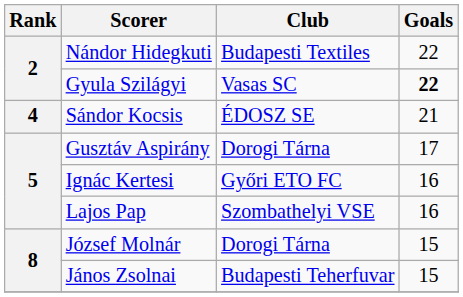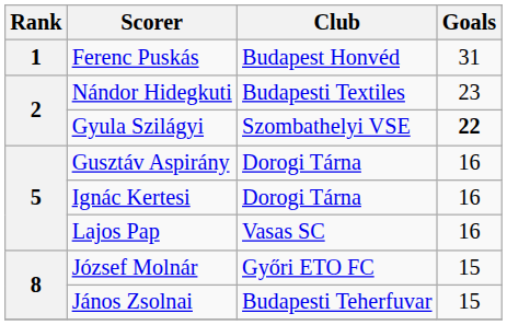 <table class="wikitable" style="text-align:center">
 <tr>
 <th>Rank</th>
 <th>Scorer</th>
 <th>Club</th>
 <th>Goals</th>
 </tr>
 <tr>
+<th rowspan="1">1</th>
+<td align=left> <a href='#'>Ferenc Puskás</a></td>
+<td align=left><a href='#'>Budapest Honvéd</a></td>
+<td>31</td>
+</tr>
+<tr>
 <th rowspan="2">2</th>
 <td align=left> <a href='#'>Nándor Hidegkuti</a></td>
 <td align=left><a href='#'>Budapesti Textiles</a></td>
-<td>22</td>
+<td>23</td>
 </tr>
 <tr>
 <td align=left> <a href='#'>Gyula Szilágyi</a></td>
-<td align=left><a href='#'>Vasas SC</a></td>
+<td align=left><a href='#'>Szombathelyi VSE</a></td>
 <td><strong>22</strong></td>
-</tr>
-<tr>
-<th rowspan="1">4</th>
-<td align=left> <a href='#'>Sándor Kocsis</a></td>
-<td align=left><a href='#'>ÉDOSZ SE</a></td>
-<td>21</td>
 </tr>
 <tr>
 <th rowspan="3">5</th>
 <td align=left> <a href='#'>Gusztáv Aspirány</a></td>
 <td align=left><a href='#'>Dorogi Tárna</a></td>
-<td>17</td>
+<td>16</td>
 </tr>
 <tr>
 <td align=left> <a href='#'>Ignác Kertesi</a></td>
-<td align=left><a href='#'>Győri ETO FC</a></td>
+<td align=left><a href='#'>Dorogi Tárna</a></td>
 <td>16</td>
 </tr>
 <tr>
 <td align=left> <a href='#'>Lajos Pap</a></td>
-<td align=left><a href='#'>Szombathelyi VSE</a></td>
+<td align=left><a href='#'>Vasas SC</a></td>
 <td>16</td>
 </tr>
 <tr>
 <th rowspan="2">8</th>
 <td align=left> <a href='#'>József Molnár</a></td>
-<td align=left><a href='#'>Dorogi Tárna</a></td>
+<td align=left><a href='#'>Győri ETO FC</a></td>
 <td>15</td>
 </tr>
 <tr>
 <td align=left> <a href='#'>János Zsolnai</a></td>
 <td align=left><a href='#'>Budapesti Teherfuvar</a></td>
 <td>15</td>
 </tr>
 <tr>
 </tr>
 </table>
